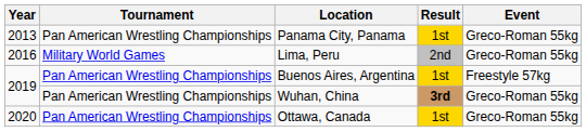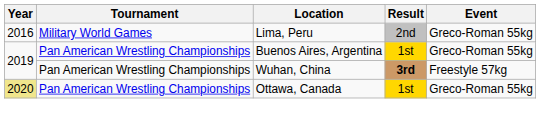 <table class="wikitable" style="font-size:95%;">
 <tr>
 <th>Year</th>
 <th>Tournament</th>
 <th>Location</th>
 <th>Result</th>
 <th>Event</th>
-</tr>
-<tr>
-<td>2013</td>
-<td>Pan American Wrestling Championships</td>
-<td> Panama City, Panama</td>
-<td align="center" bgcolor="gold">1st</td>
-<td>Greco-Roman 55kg</td>
 </tr>
 <tr>
 <td>2016</td>
 <td><a href='#'>Military World Games</a></td>
 <td> Lima, Peru</td>
 <td align="center" bgcolor="silver">2nd</td>
 <td>Greco-Roman 55kg</td>
 </tr>
 <tr>
 <td rowspan=2>2019</td>
 <td><a href='#'>Pan American Wrestling Championships</a></td>
 <td> Buenos Aires, Argentina</td>
 <td align="center" bgcolor="gold">1st</td>
-<td>Freestyle 57kg</td>
+<td>Greco-Roman 55kg</td>
 </tr>
 <tr>
 <td>Pan American Wrestling Championships</td>
 <td> Wuhan, China</td>
 <td align="center" bgcolor="cc9966"><strong>3rd</strong></td>
-<td>Greco-Roman 55kg</td>
+<td>Freestyle 57kg</td>
 </tr>
 <tr>
-<td>2020</td>
+<td style="background: khaki;">2020</td>
 <td><a href='#'>Pan American Wrestling Championships</a></td>
 <td> Ottawa, Canada</td>
 <td align="center" bgcolor="gold">1st</td>
 <td>Greco-Roman 55kg</td>
 </tr>
 </table>
